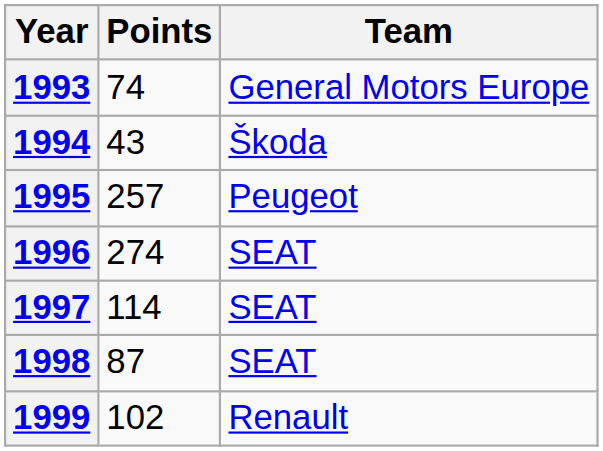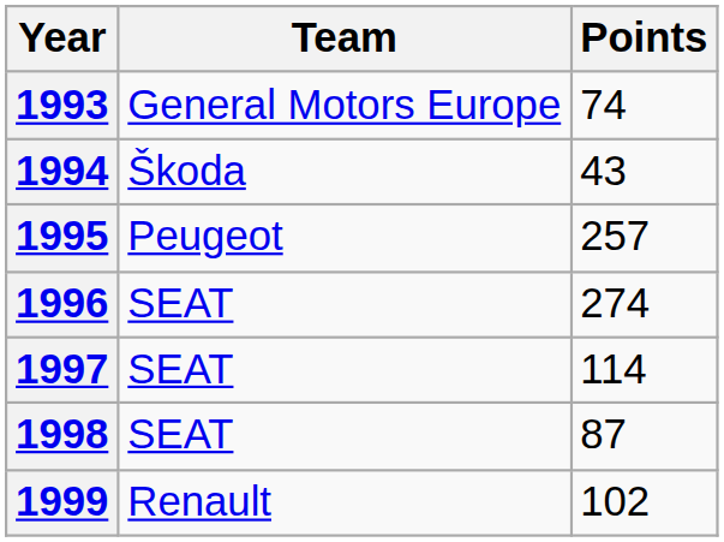 <table class="wikitable">
 <tr>
 <th>Year</th>
+<th>Team</th>
 <th>Points</th>
-<th>Team</th>
 </tr>
 <tr>
 <th><a href='#'>1993</a></th>
+<td><a href='#'>General Motors Europe</a></td>
 <td>74</td>
-<td><a href='#'>General Motors Europe</a></td>
 </tr>
 <tr>
 <th><a href='#'>1994</a></th>
+<td><a href='#'>Škoda</a></td>
 <td>43</td>
-<td><a href='#'>Škoda</a></td>
 </tr>
 <tr>
 <th><a href='#'>1995</a></th>
+<td><a href='#'>Peugeot</a></td>
 <td>257</td>
-<td><a href='#'>Peugeot</a></td>
 </tr>
 <tr>
 <th><a href='#'>1996</a></th>
+<td><a href='#'>SEAT</a></td>
 <td>274</td>
-<td><a href='#'>SEAT</a></td>
 </tr>
 <tr>
 <th><a href='#'>1997</a></th>
+<td><a href='#'>SEAT</a></td>
 <td>114</td>
-<td><a href='#'>SEAT</a></td>
 </tr>
 <tr>
 <th><a href='#'>1998</a></th>
+<td><a href='#'>SEAT</a></td>
 <td>87</td>
-<td><a href='#'>SEAT</a></td>
 </tr>
 <tr>
 <th><a href='#'>1999</a></th>
+<td><a href='#'>Renault</a></td>
 <td>102</td>
-<td><a href='#'>Renault</a></td>
 </tr>
 </table>
